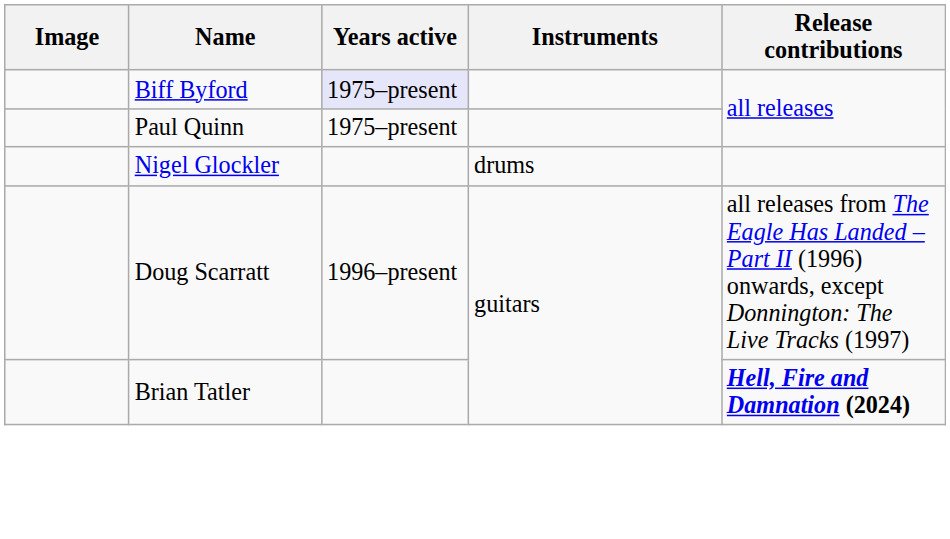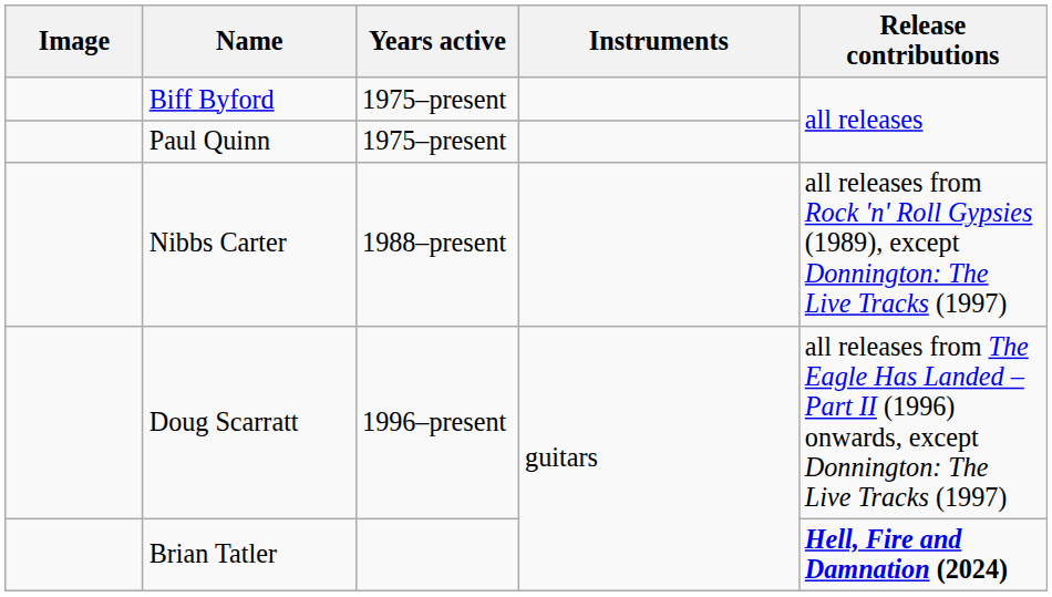 <table class="wikitable" width="100%" border="1">
 <tr>
 <th width="75">Image</th>
 <th width="120">Name</th>
 <th width="90">Years active</th>
 <th width="160">Instruments</th>
 <th>Release contributions</th>
 </tr>
 <tr>
 <td></td>
 <td><a href='#'>Biff Byford</a></td>
-<td style="background: lavender;">1975–present</td>
+<td>1975–present</td>
 <td></td>
 <td rowspan="2"><a href='#'>all releases</a></td>
 </tr>
 <tr>
 <td></td>
 <td>Paul Quinn</td>
 <td>1975–present </td>
 <td></td>
 </tr>
 <tr>
 <td></td>
-<td><a href='#'>Nigel Glockler</a></td>
+<td>Nibbs Carter</td>
+<td>1988–present</td>
 <td></td>
-<td>drums</td>
-<td></td>
+<td>all releases from <em><a href='#'>Rock 'n' Roll Gypsies</a></em> (1989), except <em><a href='#'>Donnington: The Live Tracks</a></em> (1997)</td>
 </tr>
 <tr>
 <td></td>
 <td>Doug Scarratt</td>
 <td>1996–present</td>
 <td rowspan="2">guitars</td>
 <td>all releases from <em><a href='#'>The Eagle Has Landed – Part II</a></em> (1996) onwards, except <em>Donnington: The Live Tracks</em> (1997)</td>
 </tr>
 <tr>
 <td></td>
 <td>Brian Tatler</td>
 <td></td>
 <td><strong><em><a href='#'>Hell, Fire and Damnation</a></em> (2024)</strong></td>
 </tr>
 </table>
